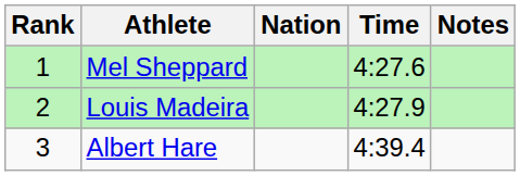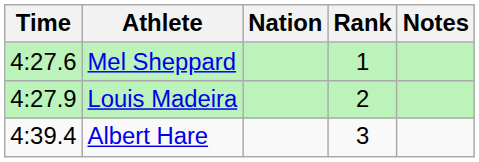 <table class="wikitable sortable" style="text-align:center">
 <tr>
-<th>Rank</th>
+<th>Time</th>
 <th>Athlete</th>
 <th>Nation</th>
-<th>Time</th>
+<th>Rank</th>
 <th>Notes</th>
 </tr>
 <tr bgcolor=bbf3bb>
-<td>1</td>
+<td>4:27.6</td>
 <td align=left><a href='#'>Mel Sheppard</a></td>
 <td align=left></td>
-<td>4:27.6</td>
+<td>1</td>
 <td></td>
 </tr>
 <tr bgcolor=bbf3bb>
-<td>2</td>
+<td>4:27.9</td>
 <td align=left><a href='#'>Louis Madeira</a></td>
 <td align=left></td>
-<td>4:27.9</td>
+<td>2</td>
 <td></td>
 </tr>
 <tr>
-<td>3</td>
+<td>4:39.4</td>
 <td align=left><a href='#'>Albert Hare</a></td>
 <td align=left></td>
-<td>4:39.4</td>
+<td>3</td>
 <td></td>
 </tr>
 </table>
